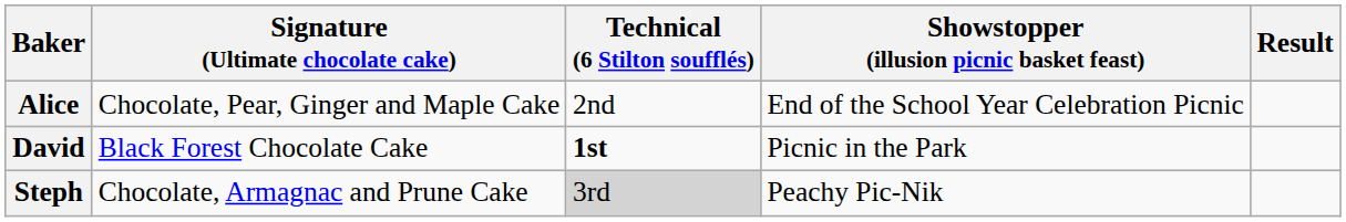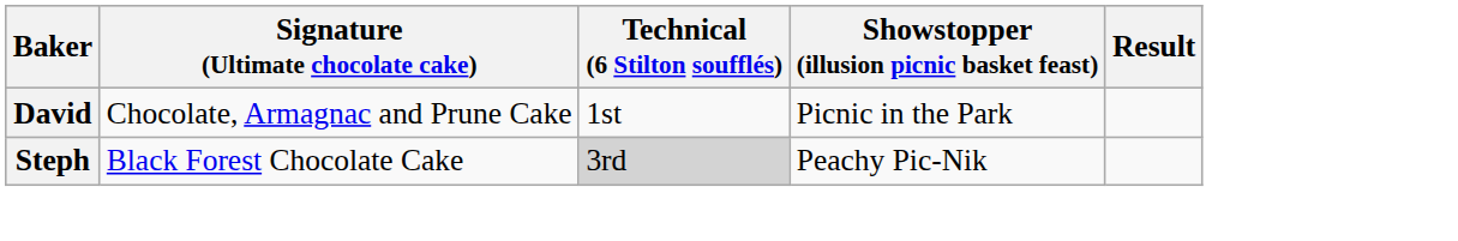 <table class="wikitable sortable col3center sticky-header">
 <tr>
 <th scope="col">Baker</th>
 <th scope="col" class="unsortable">Signature<br><small>(Ultimate <a href='#'>chocolate cake</a>)</small></th>
 <th scope="col">Technical<br><small>(6 <a href='#'>Stilton</a> <a href='#'>soufflés</a>)</small></th>
 <th scope="col" class="unsortable">Showstopper<br><small>(illusion <a href='#'>picnic</a> basket feast)</small></th>
 <th scope="col">Result</th>
 </tr>
 <tr>
-<th scope="row">Alice</th>
-<td>Chocolate, Pear, Ginger and Maple Cake</td>
-<td>2nd</td>
-<td>End of the School Year Celebration Picnic</td>
-<td></td>
-</tr>
-<tr>
 <th scope="row">David</th>
-<td><a href='#'>Black Forest</a> Chocolate Cake</td>
-<td><strong>1st</strong></td>
+<td>Chocolate, <a href='#'>Armagnac</a> and Prune Cake</td>
+<td>1st</td>
 <td>Picnic in the Park</td>
 <td></td>
 </tr>
 <tr>
 <th scope="row">Steph</th>
-<td>Chocolate, <a href='#'>Armagnac</a> and Prune Cake</td>
+<td><a href='#'>Black Forest</a> Chocolate Cake</td>
 <td style="background: lightgrey;">3rd</td>
 <td>Peachy Pic-Nik</td>
 <td></td>
 </tr>
 </table>
